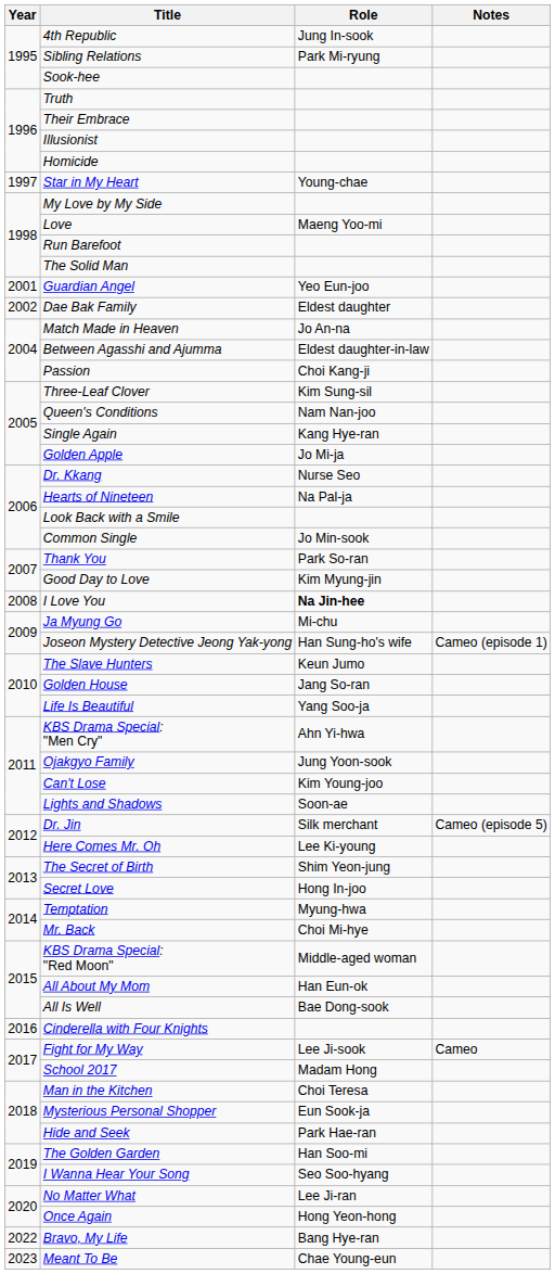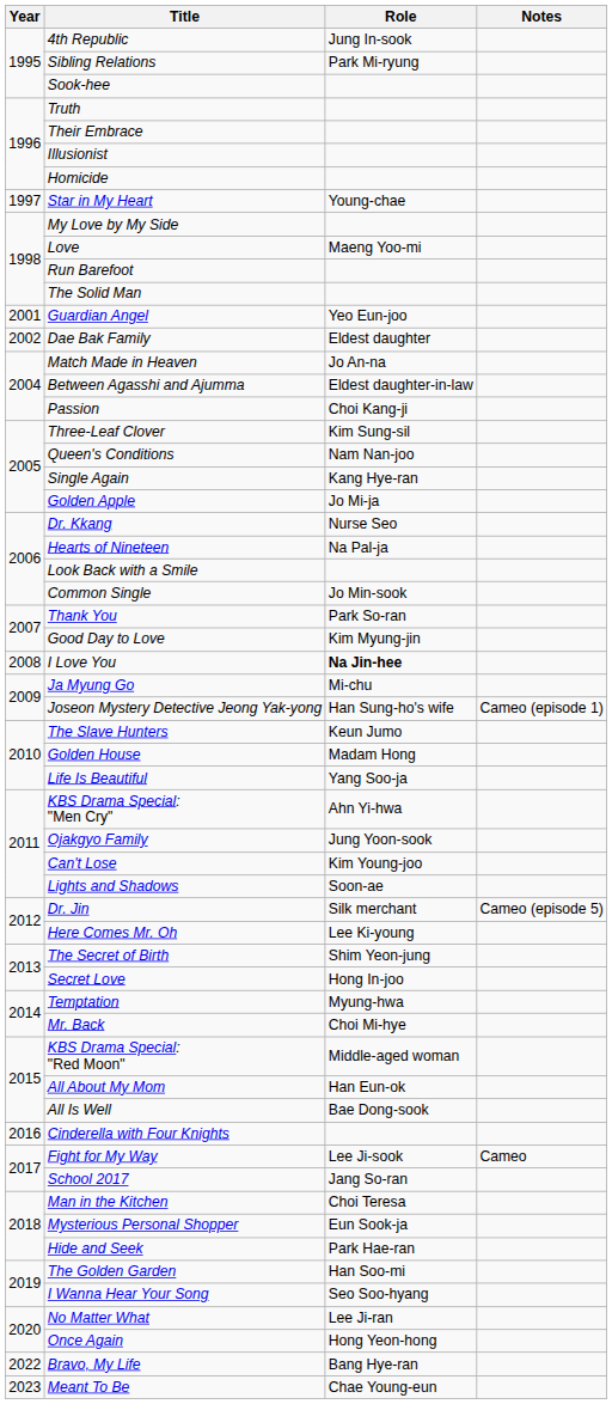 <table class="wikitable">
 <tr>
 <th>Year</th>
 <th>Title</th>
 <th>Role</th>
 <th>Notes</th>
 </tr>
 <tr>
 <td rowspan=3>1995</td>
 <td><em>4th Republic</em></td>
 <td>Jung In-sook</td>
 <td></td>
 </tr>
 <tr>
 <td><em>Sibling Relations</em></td>
 <td>Park Mi-ryung</td>
 <td></td>
 </tr>
 <tr>
 <td><em>Sook-hee</em></td>
 <td></td>
 <td></td>
 </tr>
 <tr>
 <td rowspan=4>1996</td>
 <td><em>Truth</em></td>
 <td></td>
 <td></td>
 </tr>
 <tr>
 <td><em>Their Embrace</em></td>
 <td></td>
 <td></td>
 </tr>
 <tr>
 <td><em>Illusionist</em></td>
 <td></td>
 <td></td>
 </tr>
 <tr>
 <td><em>Homicide</em></td>
 <td></td>
 <td></td>
 </tr>
 <tr>
 <td>1997</td>
 <td><em><a href='#'>Star in My Heart</a></em></td>
 <td>Young-chae</td>
 <td></td>
 </tr>
 <tr>
 <td rowspan=4>1998</td>
 <td><em>My Love by My Side</em></td>
 <td></td>
 <td></td>
 </tr>
 <tr>
 <td><em>Love</em></td>
 <td>Maeng Yoo-mi</td>
 <td></td>
 </tr>
 <tr>
 <td><em>Run Barefoot</em></td>
 <td></td>
 <td></td>
 </tr>
 <tr>
 <td><em>The Solid Man</em></td>
 <td></td>
 <td></td>
 </tr>
 <tr>
 <td>2001</td>
 <td><em><a href='#'>Guardian Angel</a></em></td>
 <td>Yeo Eun-joo</td>
 <td></td>
 </tr>
 <tr>
 <td>2002</td>
 <td><em>Dae Bak Family</em></td>
 <td>Eldest daughter</td>
 <td></td>
 </tr>
 <tr>
 <td rowspan=3>2004</td>
 <td><em>Match Made in Heaven</em></td>
 <td>Jo An-na</td>
 <td></td>
 </tr>
 <tr>
 <td><em>Between Agasshi and Ajumma</em></td>
 <td> Eldest daughter-in-law</td>
 <td></td>
 </tr>
 <tr>
 <td><em>Passion</em></td>
 <td>Choi Kang-ji</td>
 <td></td>
 </tr>
 <tr>
 <td rowspan=4>2005</td>
 <td><em>Three-Leaf Clover</em></td>
 <td>Kim Sung-sil</td>
 <td></td>
 </tr>
 <tr>
 <td><em>Queen's Conditions</em></td>
 <td>Nam Nan-joo</td>
 <td></td>
 </tr>
 <tr>
 <td><em>Single Again</em></td>
 <td>Kang Hye-ran</td>
 <td></td>
 </tr>
 <tr>
 <td><em><a href='#'>Golden Apple</a></em></td>
 <td>Jo Mi-ja</td>
 <td></td>
 </tr>
 <tr>
 <td rowspan=4>2006</td>
 <td><em><a href='#'>Dr. Kkang</a></em></td>
 <td>Nurse Seo</td>
 <td></td>
 </tr>
 <tr>
 <td><em><a href='#'>Hearts of Nineteen</a></em></td>
 <td>Na Pal-ja</td>
 <td></td>
 </tr>
 <tr>
 <td><em>Look Back with a Smile</em></td>
 <td></td>
 <td></td>
 </tr>
 <tr>
 <td><em>Common Single</em></td>
 <td>Jo Min-sook</td>
 <td></td>
 </tr>
 <tr>
 <td rowspan=2>2007</td>
 <td><em><a href='#'>Thank You</a></em></td>
 <td>Park So-ran</td>
 <td></td>
 </tr>
 <tr>
 <td><em>Good Day to Love</em></td>
 <td>Kim Myung-jin</td>
 <td></td>
 </tr>
 <tr>
 <td>2008</td>
 <td><em>I Love You</em></td>
 <td><strong>Na Jin-hee</strong></td>
 <td></td>
 </tr>
 <tr>
 <td rowspan=2>2009</td>
 <td><em><a href='#'>Ja Myung Go</a></em></td>
 <td>Mi-chu</td>
 <td></td>
 </tr>
 <tr>
 <td><em>Joseon Mystery Detective Jeong Yak-yong</em></td>
 <td>Han Sung-ho's wife</td>
 <td>Cameo (episode 1)</td>
 </tr>
 <tr>
 <td rowspan=3>2010</td>
 <td><em><a href='#'>The Slave Hunters</a></em></td>
 <td>Keun Jumo</td>
 <td></td>
 </tr>
 <tr>
 <td><em><a href='#'>Golden House</a></em></td>
-<td>Jang So-ran</td>
+<td>Madam Hong</td>
 <td></td>
 </tr>
 <tr>
 <td><em><a href='#'>Life Is Beautiful</a></em></td>
 <td>Yang Soo-ja</td>
 <td></td>
 </tr>
 <tr>
 <td rowspan=4>2011</td>
 <td><em><a href='#'>KBS Drama Special</a>:</em><br>"Men Cry"</td>
 <td>Ahn Yi-hwa</td>
 <td></td>
 </tr>
 <tr>
 <td><em><a href='#'>Ojakgyo Family</a></em></td>
 <td>Jung Yoon-sook</td>
 <td></td>
 </tr>
 <tr>
 <td><em><a href='#'>Can't Lose</a></em></td>
 <td>Kim Young-joo</td>
 <td></td>
 </tr>
 <tr>
 <td><em><a href='#'>Lights and Shadows</a></em></td>
 <td>Soon-ae</td>
 <td></td>
 </tr>
 <tr>
 <td rowspan=2>2012</td>
 <td><em><a href='#'>Dr. Jin</a></em></td>
 <td>Silk merchant</td>
 <td>Cameo (episode 5)</td>
 </tr>
 <tr>
 <td><em><a href='#'>Here Comes Mr. Oh</a></em></td>
 <td>Lee Ki-young</td>
 <td></td>
 </tr>
 <tr>
 <td rowspan=2>2013</td>
 <td><em><a href='#'>The Secret of Birth</a></em></td>
 <td>Shim Yeon-jung</td>
 <td></td>
 </tr>
 <tr>
 <td><em><a href='#'>Secret Love</a></em></td>
 <td>Hong In-joo</td>
 <td></td>
 </tr>
 <tr>
 <td rowspan=2>2014</td>
 <td><em><a href='#'>Temptation</a></em></td>
 <td>Myung-hwa</td>
 <td></td>
 </tr>
 <tr>
 <td><em><a href='#'>Mr. Back</a></em></td>
 <td>Choi Mi-hye</td>
 <td></td>
 </tr>
 <tr>
 <td rowspan=3>2015</td>
 <td><em><a href='#'>KBS Drama Special</a>:</em><br>"Red Moon"</td>
 <td>Middle-aged woman</td>
 <td></td>
 </tr>
 <tr>
 <td><em><a href='#'>All About My Mom</a></em></td>
 <td>Han Eun-ok</td>
 <td></td>
 </tr>
 <tr>
 <td><em>All Is Well</em></td>
 <td>Bae Dong-sook</td>
 <td></td>
 </tr>
 <tr>
 <td>2016</td>
 <td><em><a href='#'>Cinderella with Four Knights</a></em></td>
 <td></td>
 <td></td>
 </tr>
 <tr>
 <td rowspan=2>2017</td>
 <td><em><a href='#'>Fight for My Way</a></em></td>
 <td>Lee Ji-sook</td>
 <td>Cameo</td>
 </tr>
 <tr>
 <td><em><a href='#'>School 2017</a></em></td>
-<td>Madam Hong</td>
+<td>Jang So-ran</td>
 <td></td>
 </tr>
 <tr>
 <td rowspan=3>2018</td>
 <td><em><a href='#'>Man in the Kitchen</a></em></td>
 <td>Choi Teresa</td>
 <td></td>
 </tr>
 <tr>
 <td><em><a href='#'>Mysterious Personal Shopper</a></em></td>
 <td>Eun Sook-ja</td>
 <td></td>
 </tr>
 <tr>
 <td><em><a href='#'>Hide and Seek</a></em></td>
 <td>Park Hae-ran</td>
 <td></td>
 </tr>
 <tr>
 <td rowspan=2>2019</td>
 <td><em><a href='#'>The Golden Garden</a></em></td>
 <td>Han Soo-mi</td>
 </tr>
 <tr>
 <td><em><a href='#'>I Wanna Hear Your Song</a></em></td>
 <td>Seo Soo-hyang</td>
 <td></td>
 </tr>
 <tr>
 <td rowspan=2>2020</td>
 <td><em><a href='#'>No Matter What</a></em></td>
 <td>Lee Ji-ran</td>
 <td></td>
 </tr>
 <tr>
 <td><em><a href='#'>Once Again</a></em></td>
 <td>Hong Yeon-hong</td>
 <td></td>
 </tr>
 <tr>
 <td>2022</td>
 <td><em><a href='#'>Bravo, My Life</a></em></td>
 <td>Bang Hye-ran</td>
 <td></td>
 </tr>
 <tr>
 <td>2023</td>
 <td><em><a href='#'>Meant To Be</a></em></td>
 <td>Chae Young-eun</td>
 <td></td>
 </tr>
 </table>
